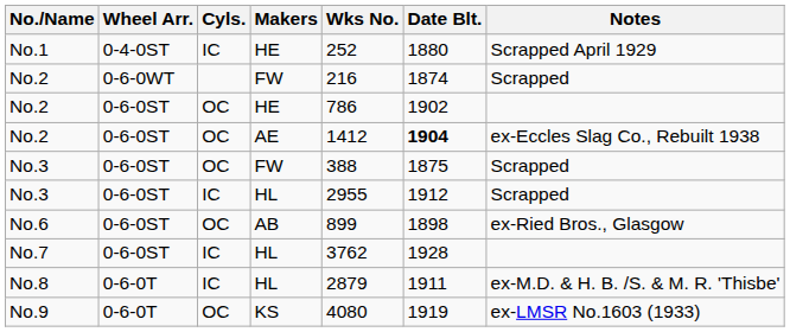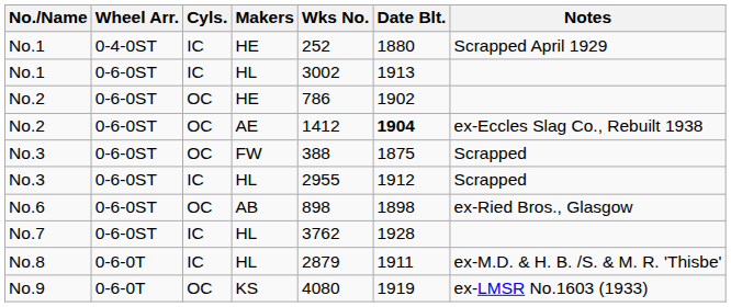 <table class="wikitable">
 <tr>
 <th>No./Name</th>
 <th>Wheel Arr.</th>
 <th>Cyls.</th>
 <th>Makers</th>
 <th>Wks No.</th>
 <th>Date Blt.</th>
 <th>Notes</th>
 </tr>
 <tr>
 <td>No.1</td>
 <td>0-4-0ST</td>
 <td>IC</td>
 <td>HE</td>
 <td>252</td>
 <td>1880</td>
 <td>Scrapped April 1929</td>
 </tr>
 <tr>
-<td>No.2</td>
-<td>0-6-0WT</td>
+<td>No.1</td>
+<td>0-6-0ST</td>
+<td>IC</td>
+<td>HL</td>
+<td>3002</td>
+<td>1913</td>
 <td></td>
-<td>FW</td>
-<td>216</td>
-<td>1874</td>
-<td>Scrapped</td>
 </tr>
 <tr>
 <td>No.2</td>
 <td>0-6-0ST</td>
 <td>OC</td>
 <td>HE</td>
 <td>786</td>
 <td>1902</td>
 <td></td>
 </tr>
 <tr>
 <td>No.2</td>
 <td>0-6-0ST</td>
 <td>OC</td>
 <td>AE</td>
 <td>1412</td>
 <td><strong>1904</strong></td>
 <td>ex-Eccles Slag Co., Rebuilt 1938</td>
 </tr>
 <tr>
 <td>No.3</td>
 <td>0-6-0ST</td>
 <td>OC</td>
 <td>FW</td>
 <td>388</td>
 <td>1875</td>
 <td>Scrapped</td>
 </tr>
 <tr>
 <td>No.3</td>
 <td>0-6-0ST</td>
 <td>IC</td>
 <td>HL</td>
 <td>2955</td>
 <td>1912</td>
 <td>Scrapped</td>
 </tr>
 <tr>
 <td>No.6</td>
 <td>0-6-0ST</td>
 <td>OC</td>
 <td>AB</td>
-<td>899</td>
+<td>898</td>
 <td>1898</td>
 <td>ex-Ried Bros., Glasgow</td>
 </tr>
 <tr>
 <td>No.7</td>
 <td>0-6-0ST</td>
 <td>IC</td>
 <td>HL</td>
 <td>3762</td>
 <td>1928</td>
 <td></td>
 </tr>
 <tr>
 <td>No.8</td>
 <td>0-6-0T</td>
 <td>IC</td>
 <td>HL</td>
 <td>2879</td>
 <td>1911</td>
 <td>ex-M.D. & H. B. /S. & M. R. 'Thisbe'</td>
 </tr>
 <tr>
 <td>No.9</td>
 <td>0-6-0T</td>
 <td>OC</td>
 <td>KS</td>
 <td>4080</td>
 <td>1919</td>
 <td>ex-<a href='#'>LMSR</a> No.1603 (1933)</td>
 </tr>
 </table>
